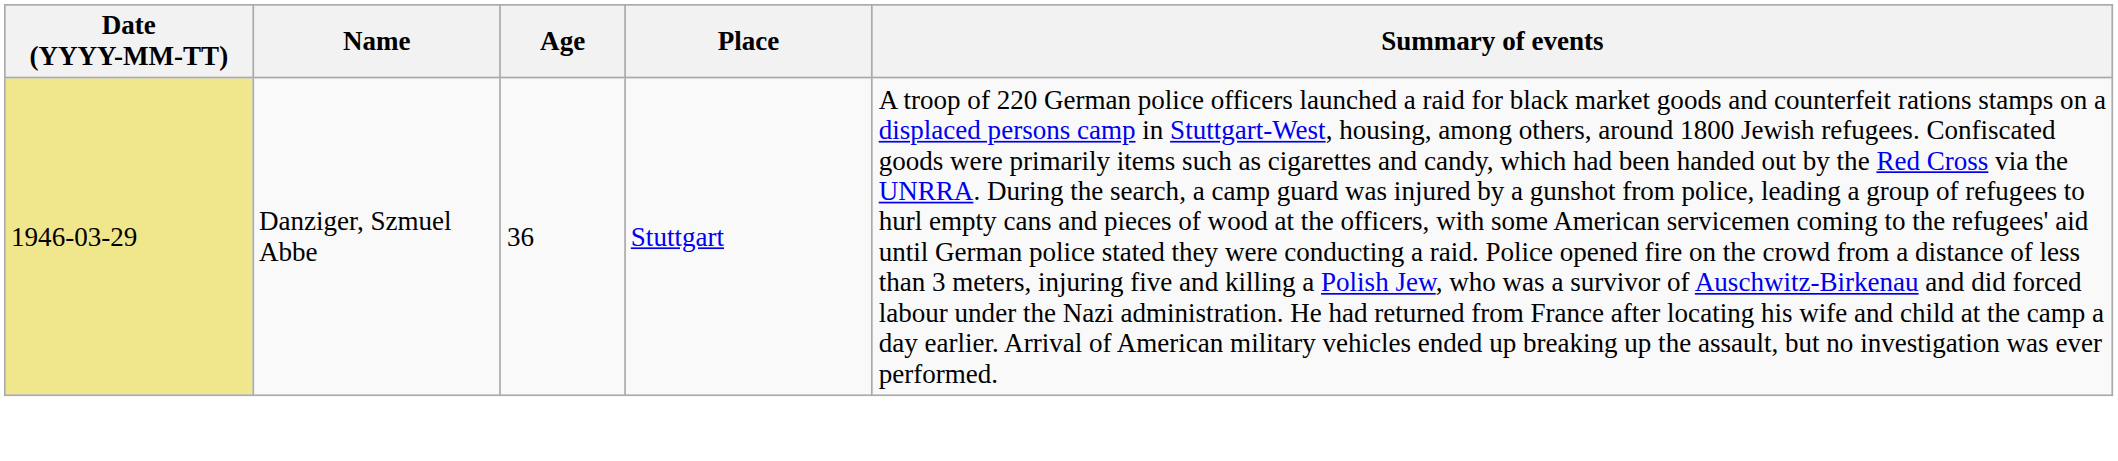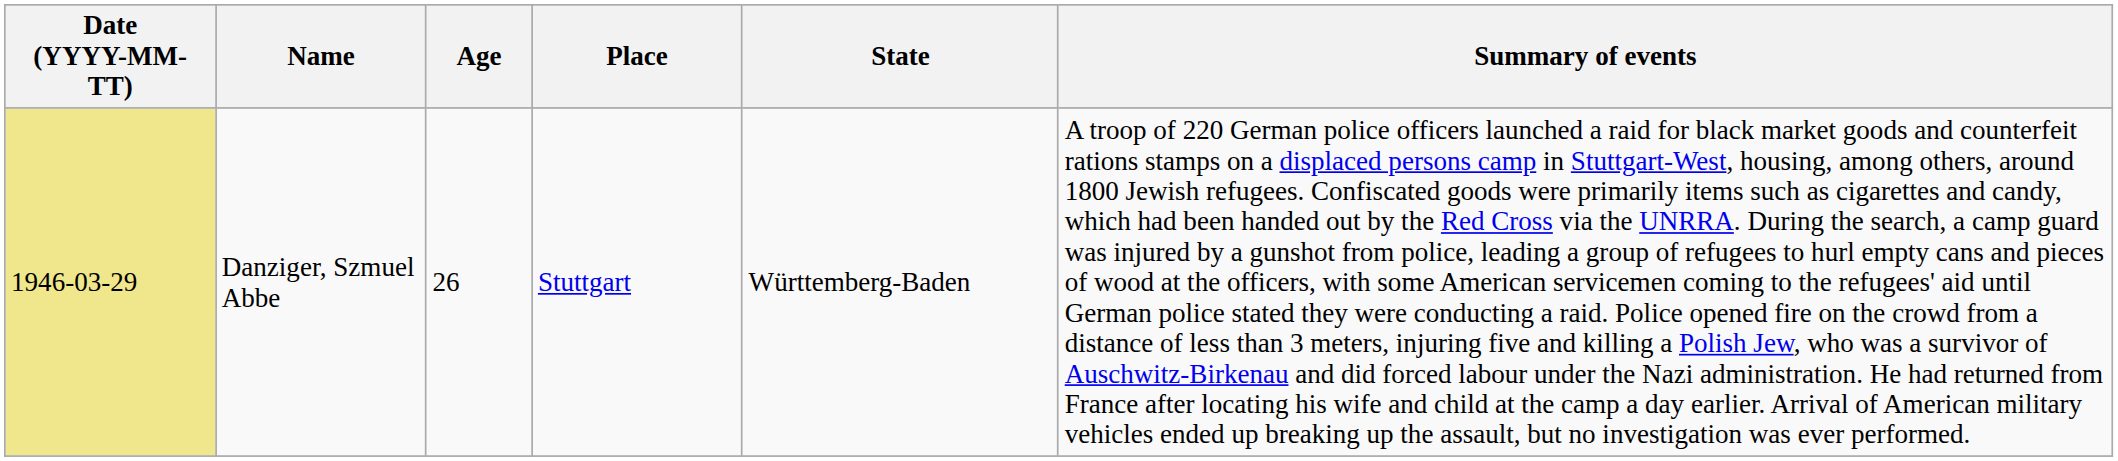 <table class="wikitable sortable static-row-numbers static-row-header-text">
 <tr>
 <th style="width:10%;">Date<br>(YYYY-MM-TT)</th>
 <th style="width:10%;">Name</th>
 <th style="width:5%;">Age</th>
 <th style="width:10%;">Place</th>
+<th style="width:15%;">State</th>
 <th style="width:50%;">Summary of events</th>
 </tr>
 <tr>
 <td style="background: khaki;">1946-03-29</td>
 <td>Danziger, Szmuel Abbe</td>
-<td>36</td>
+<td>26</td>
 <td><a href='#'>Stuttgart</a></td>
+<td>Württemberg-Baden</td>
 <td>A troop of 220 German police officers launched a raid for black market goods and counterfeit rations stamps on a <a href='#'>displaced persons camp</a> in <a href='#'>Stuttgart-West</a>, housing, among others, around 1800 Jewish refugees. Confiscated goods were primarily items such as cigarettes and candy, which had been handed out by the <a href='#'>Red Cross</a> via the <a href='#'>UNRRA</a>. During the search, a camp guard was injured by a gunshot from police, leading a group of refugees to hurl empty cans and pieces of wood at the officers, with some American servicemen coming to the refugees' aid until German police stated they were conducting a raid. Police opened fire on the crowd from a distance of less than 3 meters, injuring five and killing a <a href='#'>Polish Jew</a>, who was a survivor of <a href='#'>Auschwitz-Birkenau</a> and did forced labour under the Nazi administration. He had returned from France after locating his wife and child at the camp a day earlier. Arrival of American military vehicles ended up breaking up the assault, but no investigation was ever performed.</td>
 </tr>
 </table>
